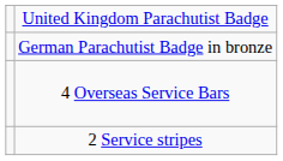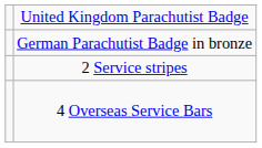 <table class="wikitable" style="margin:1em auto; text-align:center;">
 <tr>
 <td></td>
 <td><a href='#'>United Kingdom Parachutist Badge</a></td>
 </tr>
 <tr>
 <td></td>
 <td><a href='#'>German Parachutist Badge</a> in bronze</td>
 </tr>
 <tr>
+<td></td>
+<td>2 <a href='#'>Service stripes</a></td>
+</tr>
+<tr>
 <td><br><br><br></td>
 <td>4 <a href='#'>Overseas Service Bars</a></td>
 </tr>
-<tr>
-<td></td>
-<td>2 <a href='#'>Service stripes</a></td>
-</tr>
 </table>
